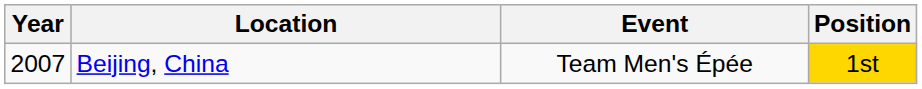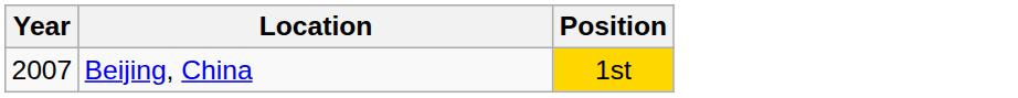 <table class="wikitable" style="text-align:center;">
 <tr>
 <th>Year</th>
 <th style="width:17em">Location</th>
-<th style="width:12em">Event</th>
 <th>Position</th>
 </tr>
 <tr>
 <td>2007</td>
 <td rowspan="1" align="left"> <a href='#'>Beijing</a>, <a href='#'>China</a></td>
-<td>Team Men's Épée</td>
 <td bgcolor="gold">1st</td>
 </tr>
 </table>
